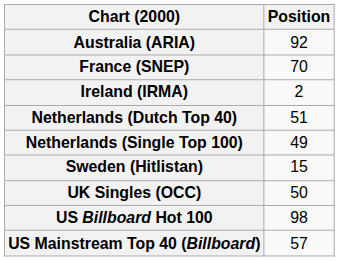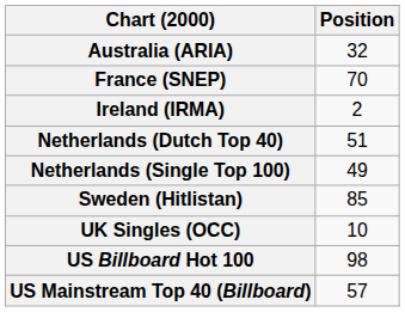 <table class="wikitable sortable plainrowheaders" style="text-align:center">
 <tr>
 <th>Chart (2000)</th>
 <th>Position</th>
 </tr>
 <tr>
 <th scope="row">Australia (ARIA)</th>
-<td>92</td>
+<td>32</td>
 </tr>
 <tr>
 <th scope="row">France (SNEP)</th>
 <td>70</td>
 </tr>
 <tr>
 <th scope="row">Ireland (IRMA)</th>
 <td>2</td>
 </tr>
 <tr>
 <th scope="row">Netherlands (Dutch Top 40)</th>
 <td>51</td>
 </tr>
 <tr>
 <th scope="row">Netherlands (Single Top 100)</th>
 <td>49</td>
 </tr>
 <tr>
 <th scope="row">Sweden (Hitlistan)</th>
-<td>15</td>
+<td>85</td>
 </tr>
 <tr>
 <th scope="row">UK Singles (OCC)</th>
-<td>50</td>
+<td>10</td>
 </tr>
 <tr>
 <th scope="row">US <em>Billboard</em> Hot 100</th>
 <td>98</td>
 </tr>
 <tr>
 <th scope="row">US Mainstream Top 40 (<em>Billboard</em>)</th>
 <td>57</td>
 </tr>
 </table>
